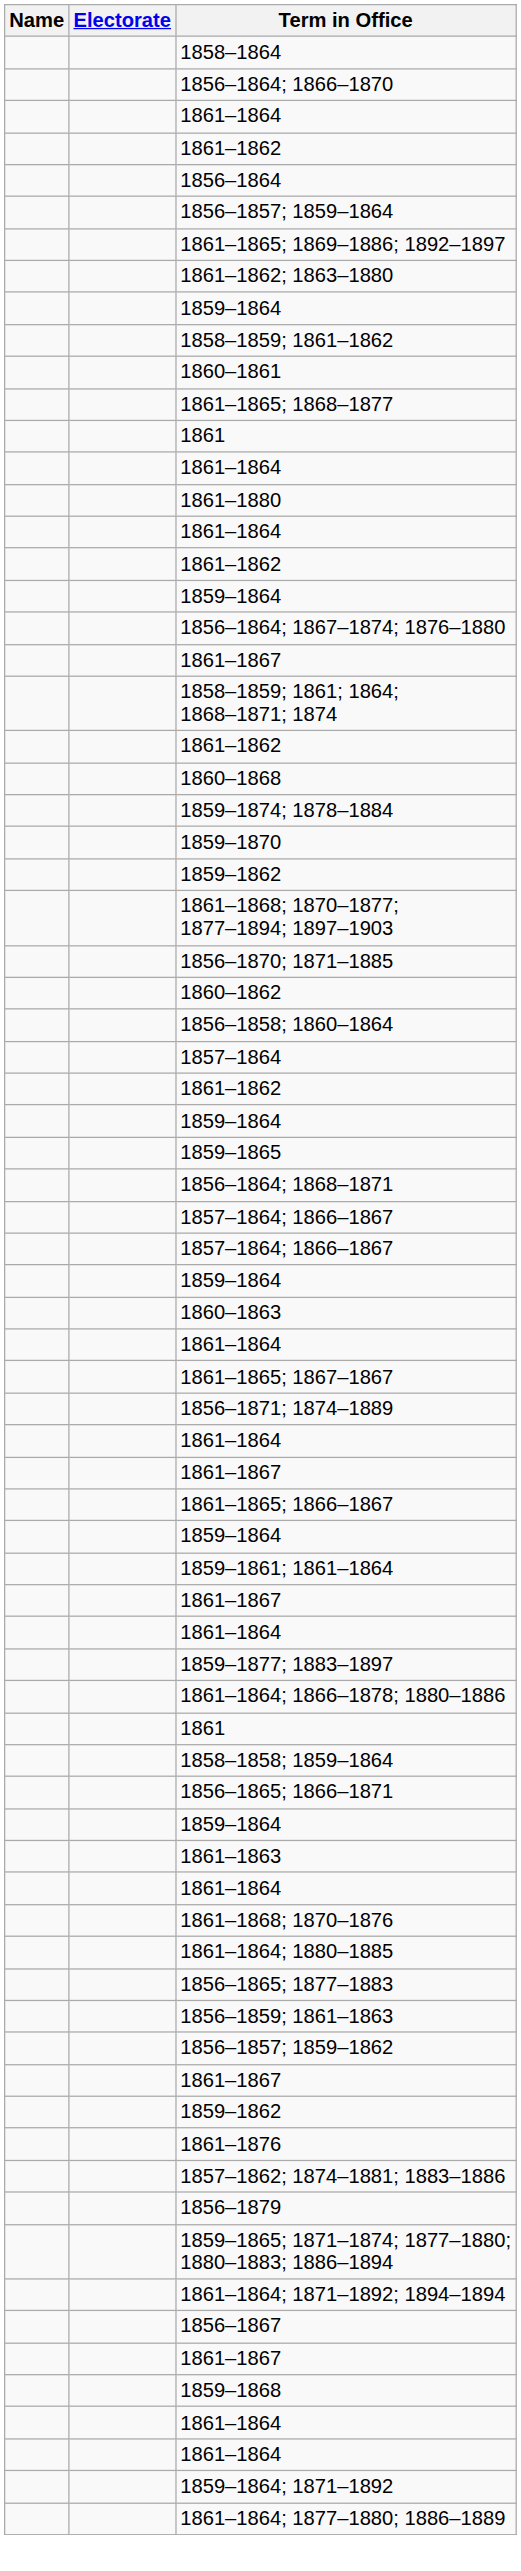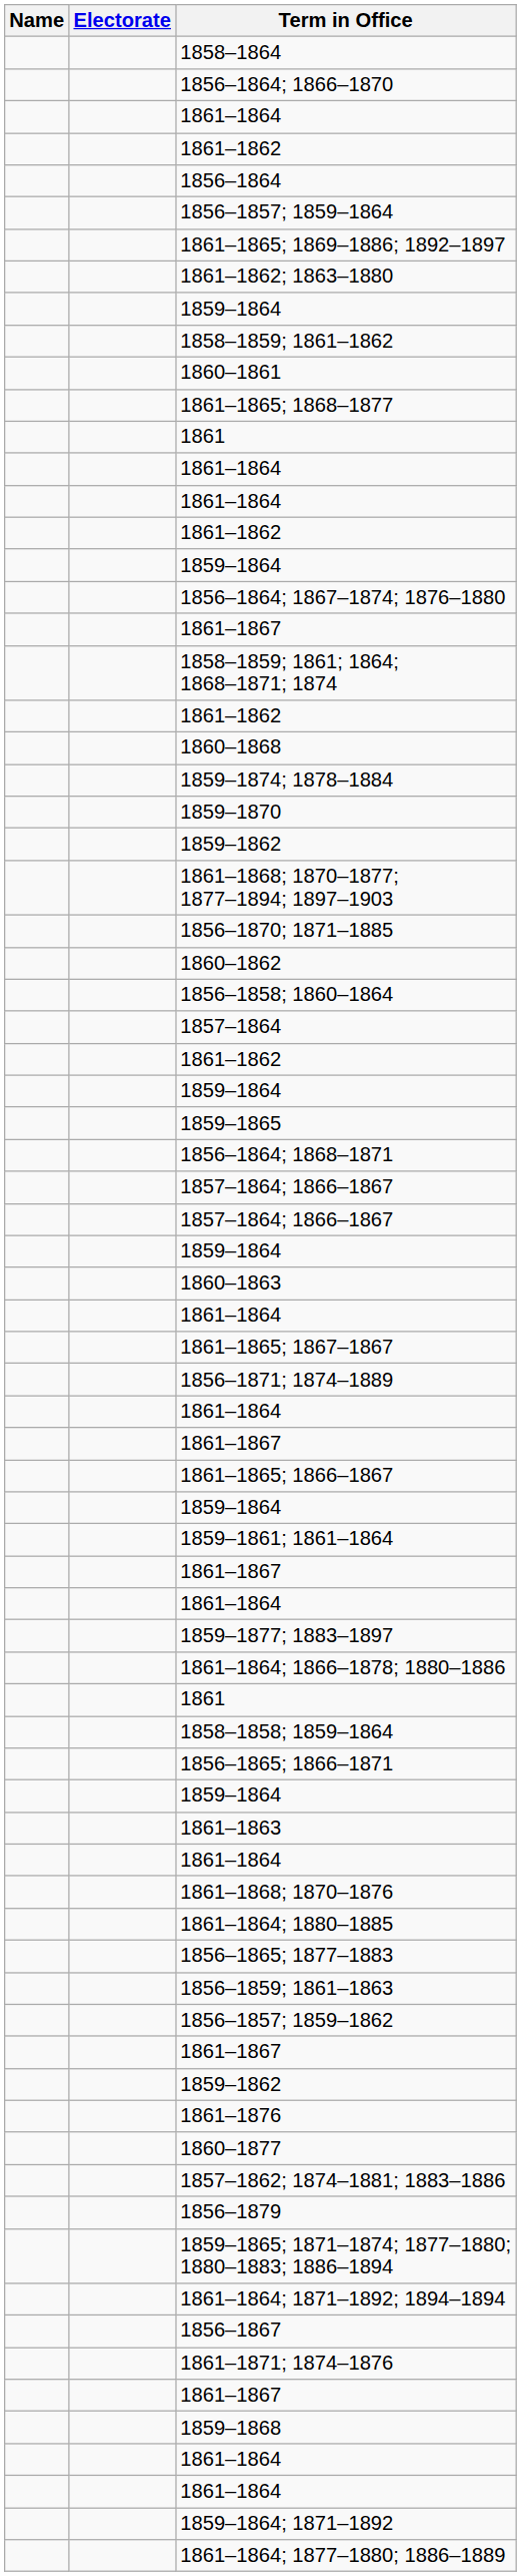 <table class="wikitable sortable">
 <tr>
 <th>Name</th>
 <th><a href='#'>Electorate</a></th>
 <th>Term in Office</th>
 </tr>
 <tr>
 <td></td>
 <td></td>
 <td>1858–1864</td>
 </tr>
 <tr>
 <td></td>
 <td></td>
 <td>1856–1864; 1866–1870</td>
 </tr>
 <tr>
 <td></td>
 <td></td>
 <td>1861–1864</td>
 </tr>
 <tr>
 <td> </td>
 <td></td>
 <td>1861–1862</td>
 </tr>
 <tr>
 <td></td>
 <td></td>
 <td>1856–1864</td>
 </tr>
 <tr>
 <td></td>
 <td></td>
 <td>1856–1857; 1859–1864</td>
 </tr>
 <tr>
 <td></td>
 <td></td>
 <td>1861–1865; 1869–1886; 1892–1897</td>
 </tr>
 <tr>
 <td> </td>
 <td></td>
 <td>1861–1862; 1863–1880</td>
 </tr>
 <tr>
 <td></td>
 <td></td>
 <td>1859–1864</td>
 </tr>
 <tr>
 <td> </td>
 <td></td>
 <td>1858–1859; 1861–1862</td>
 </tr>
 <tr>
 <td> </td>
 <td></td>
 <td>1860–1861</td>
 </tr>
 <tr>
 <td></td>
 <td></td>
 <td>1861–1865; 1868–1877</td>
 </tr>
 <tr>
 <td> </td>
 <td></td>
 <td>1861</td>
 </tr>
 <tr>
 <td></td>
 <td></td>
 <td>1861–1864</td>
-</tr>
-<tr>
-<td></td>
-<td></td>
-<td>1861–1880</td>
 </tr>
 <tr>
 <td></td>
 <td></td>
 <td>1861–1864</td>
 </tr>
 <tr>
 <td> </td>
 <td></td>
 <td>1861–1862</td>
 </tr>
 <tr>
 <td></td>
 <td></td>
 <td>1859–1864</td>
 </tr>
 <tr>
 <td></td>
 <td></td>
 <td>1856–1864; 1867–1874; 1876–1880</td>
 </tr>
 <tr>
 <td></td>
 <td></td>
 <td>1861–1867</td>
 </tr>
 <tr>
 <td> </td>
 <td></td>
 <td>1858–1859; 1861; 1864;<br>1868–1871; 1874</td>
 </tr>
 <tr>
 <td> </td>
 <td></td>
 <td>1861–1862</td>
 </tr>
 <tr>
 <td></td>
 <td></td>
 <td>1860–1868</td>
 </tr>
 <tr>
 <td></td>
 <td></td>
 <td>1859–1874; 1878–1884</td>
 </tr>
 <tr>
 <td></td>
 <td></td>
 <td>1859–1870</td>
 </tr>
 <tr>
 <td> </td>
 <td></td>
 <td>1859–1862</td>
 </tr>
 <tr>
 <td></td>
 <td></td>
 <td>1861–1868; 1870–1877;<br>1877–1894; 1897–1903</td>
 </tr>
 <tr>
 <td></td>
 <td></td>
 <td>1856–1870; 1871–1885</td>
 </tr>
 <tr>
 <td> </td>
 <td></td>
 <td>1860–1862</td>
 </tr>
 <tr>
 <td></td>
 <td></td>
 <td>1856–1858; 1860–1864</td>
 </tr>
 <tr>
 <td></td>
 <td></td>
 <td>1857–1864</td>
 </tr>
 <tr>
 <td> </td>
 <td></td>
 <td>1861–1862</td>
 </tr>
 <tr>
 <td></td>
 <td></td>
 <td>1859–1864</td>
 </tr>
 <tr>
 <td></td>
 <td></td>
 <td>1859–1865</td>
 </tr>
 <tr>
 <td></td>
 <td></td>
 <td>1856–1864; 1868–1871</td>
 </tr>
 <tr>
 <td> </td>
 <td></td>
 <td>1857–1864; 1866–1867</td>
 </tr>
 <tr>
 <td> </td>
 <td></td>
 <td>1857–1864; 1866–1867</td>
 </tr>
 <tr>
 <td></td>
 <td></td>
 <td>1859–1864</td>
 </tr>
 <tr>
 <td> </td>
 <td></td>
 <td>1860–1863</td>
 </tr>
 <tr>
 <td></td>
 <td></td>
 <td>1861–1864</td>
 </tr>
 <tr>
 <td></td>
 <td></td>
 <td>1861–1865; 1867–1867</td>
 </tr>
 <tr>
 <td></td>
 <td></td>
 <td>1856–1871; 1874–1889</td>
 </tr>
 <tr>
 <td></td>
 <td></td>
 <td>1861–1864</td>
 </tr>
 <tr>
 <td></td>
 <td></td>
 <td>1861–1867</td>
 </tr>
 <tr>
 <td></td>
 <td></td>
 <td>1861–1865; 1866–1867</td>
 </tr>
 <tr>
 <td></td>
 <td></td>
 <td>1859–1864</td>
 </tr>
 <tr>
 <td></td>
 <td></td>
 <td>1859–1861; 1861–1864</td>
 </tr>
 <tr>
 <td></td>
 <td></td>
 <td>1861–1867</td>
 </tr>
 <tr>
 <td></td>
 <td></td>
 <td>1861–1864</td>
 </tr>
 <tr>
 <td></td>
 <td></td>
 <td>1859–1877; 1883–1897</td>
 </tr>
 <tr>
 <td></td>
 <td></td>
 <td>1861–1864; 1866–1878; 1880–1886</td>
 </tr>
 <tr>
 <td> </td>
 <td></td>
 <td>1861</td>
 </tr>
 <tr>
 <td></td>
 <td></td>
 <td>1858–1858; 1859–1864</td>
 </tr>
 <tr>
 <td></td>
 <td></td>
 <td>1856–1865; 1866–1871</td>
 </tr>
 <tr>
 <td></td>
 <td></td>
 <td>1859–1864</td>
 </tr>
 <tr>
 <td> </td>
 <td></td>
 <td>1861–1863</td>
 </tr>
 <tr>
 <td></td>
 <td></td>
 <td>1861–1864</td>
 </tr>
 <tr>
 <td></td>
 <td></td>
 <td>1861–1868; 1870–1876</td>
 </tr>
 <tr>
 <td></td>
 <td></td>
 <td>1861–1864; 1880–1885</td>
 </tr>
 <tr>
 <td></td>
 <td></td>
 <td>1856–1865; 1877–1883</td>
 </tr>
 <tr>
 <td> </td>
 <td></td>
 <td>1856–1859; 1861–1863</td>
 </tr>
 <tr>
 <td> </td>
 <td></td>
 <td>1856–1857; 1859–1862</td>
 </tr>
 <tr>
 <td></td>
 <td></td>
 <td>1861–1867</td>
 </tr>
 <tr>
 <td> </td>
 <td></td>
 <td>1859–1862</td>
 </tr>
 <tr>
 <td></td>
 <td></td>
 <td>1861–1876</td>
 </tr>
 <tr>
+<td></td>
+<td></td>
+<td>1860–1877</td>
+</tr>
+<tr>
 <td> </td>
 <td></td>
 <td>1857–1862; 1874–1881; 1883–1886</td>
 </tr>
 <tr>
 <td></td>
 <td></td>
 <td>1856–1879</td>
 </tr>
 <tr>
 <td></td>
 <td></td>
 <td>1859–1865; 1871–1874; 1877–1880;<br>1880–1883; 1886–1894</td>
 </tr>
 <tr>
 <td> </td>
 <td></td>
 <td>1861–1864; 1871–1892; 1894–1894</td>
 </tr>
 <tr>
 <td></td>
 <td></td>
 <td>1856–1867</td>
+</tr>
+<tr>
+<td></td>
+<td></td>
+<td>1861–1871; 1874–1876</td>
 </tr>
 <tr>
 <td></td>
 <td></td>
 <td>1861–1867</td>
 </tr>
 <tr>
 <td></td>
 <td></td>
 <td>1859–1868</td>
 </tr>
 <tr>
 <td></td>
 <td></td>
 <td>1861–1864</td>
 </tr>
 <tr>
 <td></td>
 <td></td>
 <td>1861–1864</td>
 </tr>
 <tr>
 <td></td>
 <td></td>
 <td>1859–1864; 1871–1892</td>
 </tr>
 <tr>
 <td></td>
 <td></td>
 <td>1861–1864; 1877–1880; 1886–1889</td>
 </tr>
 </table>
